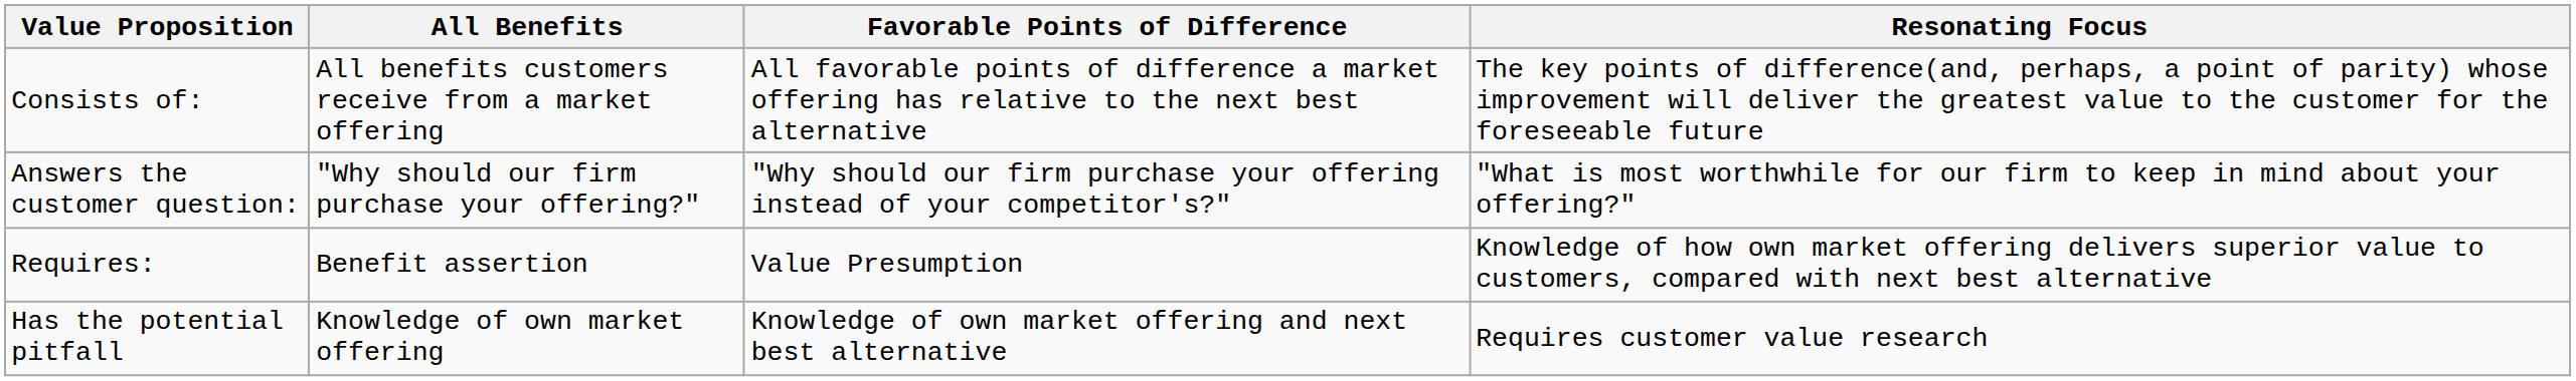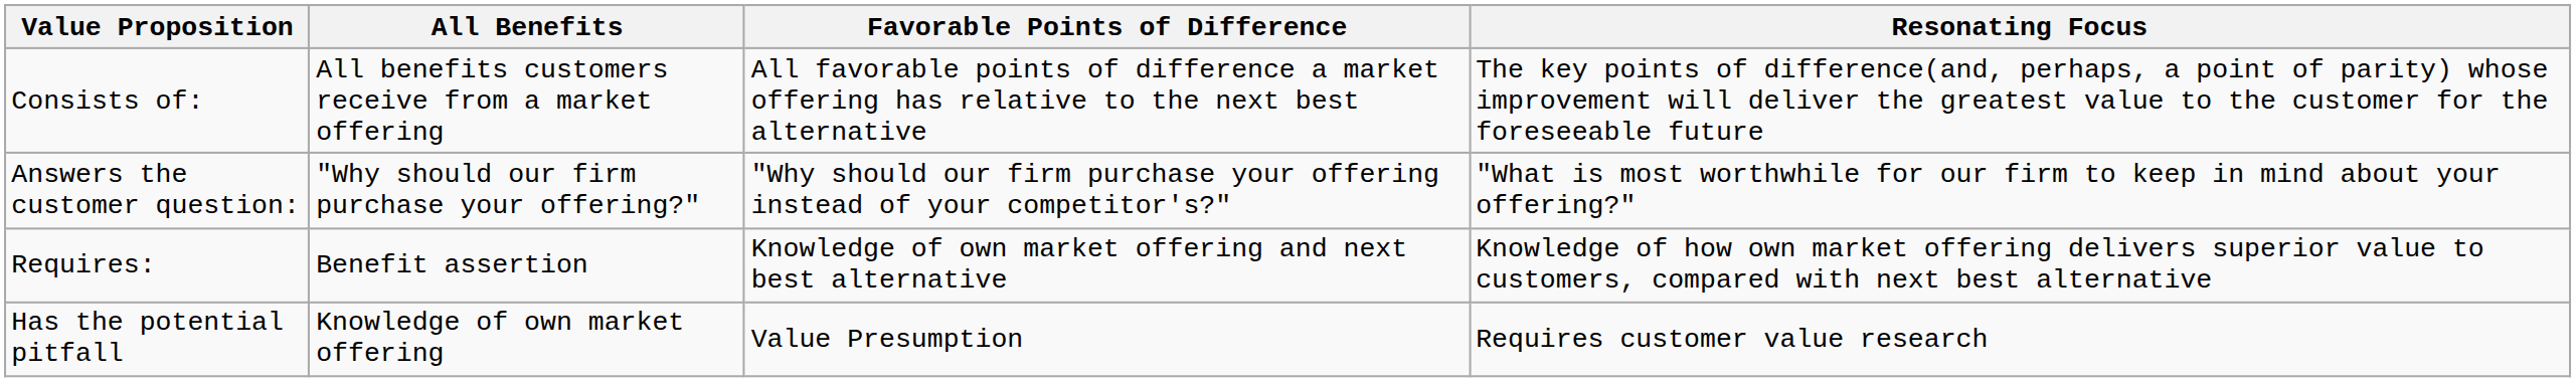 <table class="wikitable">
 <tr>
 <th>Value Proposition</th>
 <th>All Benefits</th>
 <th>Favorable Points of Difference</th>
 <th>Resonating Focus</th>
 </tr>
 <tr>
 <td>Consists of:</td>
 <td>All benefits customers receive from a market offering</td>
 <td>All favorable points of difference a market offering has relative to the next best alternative</td>
 <td>The key points of difference(and, perhaps, a point of parity) whose improvement will deliver the greatest value to the customer for the foreseeable future</td>
 </tr>
 <tr>
 <td>Answers the customer question:</td>
 <td>"Why should our firm purchase your offering?"</td>
 <td>"Why should our firm purchase your offering instead of your competitor's?"</td>
 <td>"What is most worthwhile for our firm to keep in mind about your offering?"</td>
 </tr>
 <tr>
 <td>Requires:</td>
 <td>Benefit assertion</td>
-<td>Value Presumption</td>
+<td>Knowledge of own market offering and next best alternative</td>
 <td>Knowledge of how own market offering delivers superior value to customers, compared with next best alternative</td>
 </tr>
 <tr>
 <td>Has the potential pitfall</td>
 <td>Knowledge of own market offering</td>
-<td>Knowledge of own market offering and next best alternative</td>
+<td>Value Presumption</td>
 <td>Requires customer value research</td>
 </tr>
 </table>
